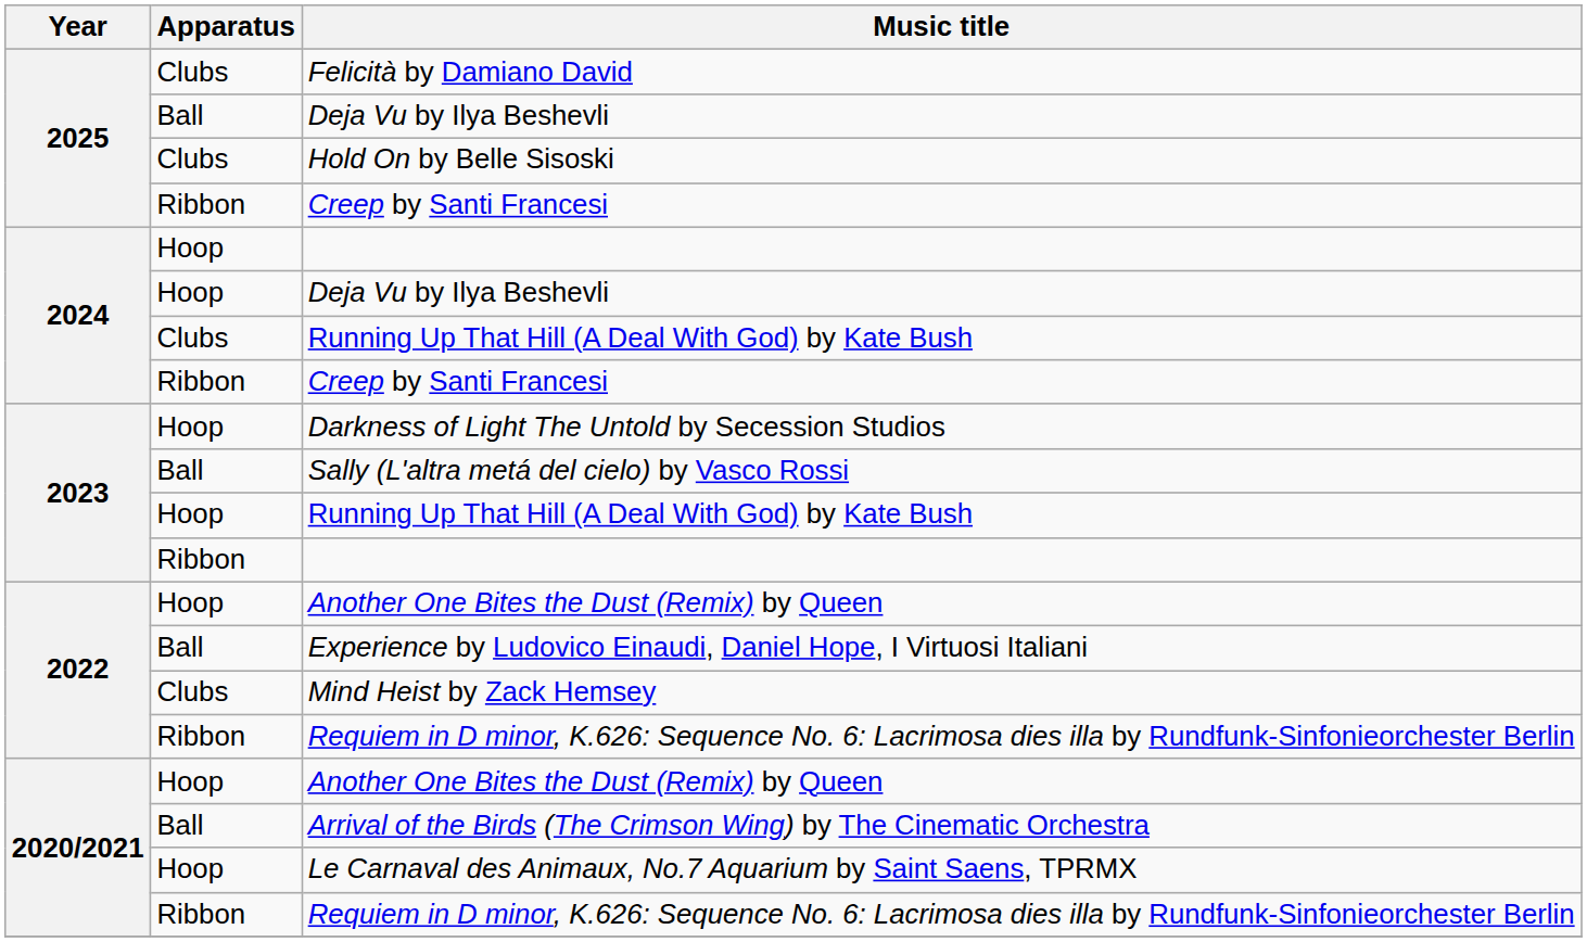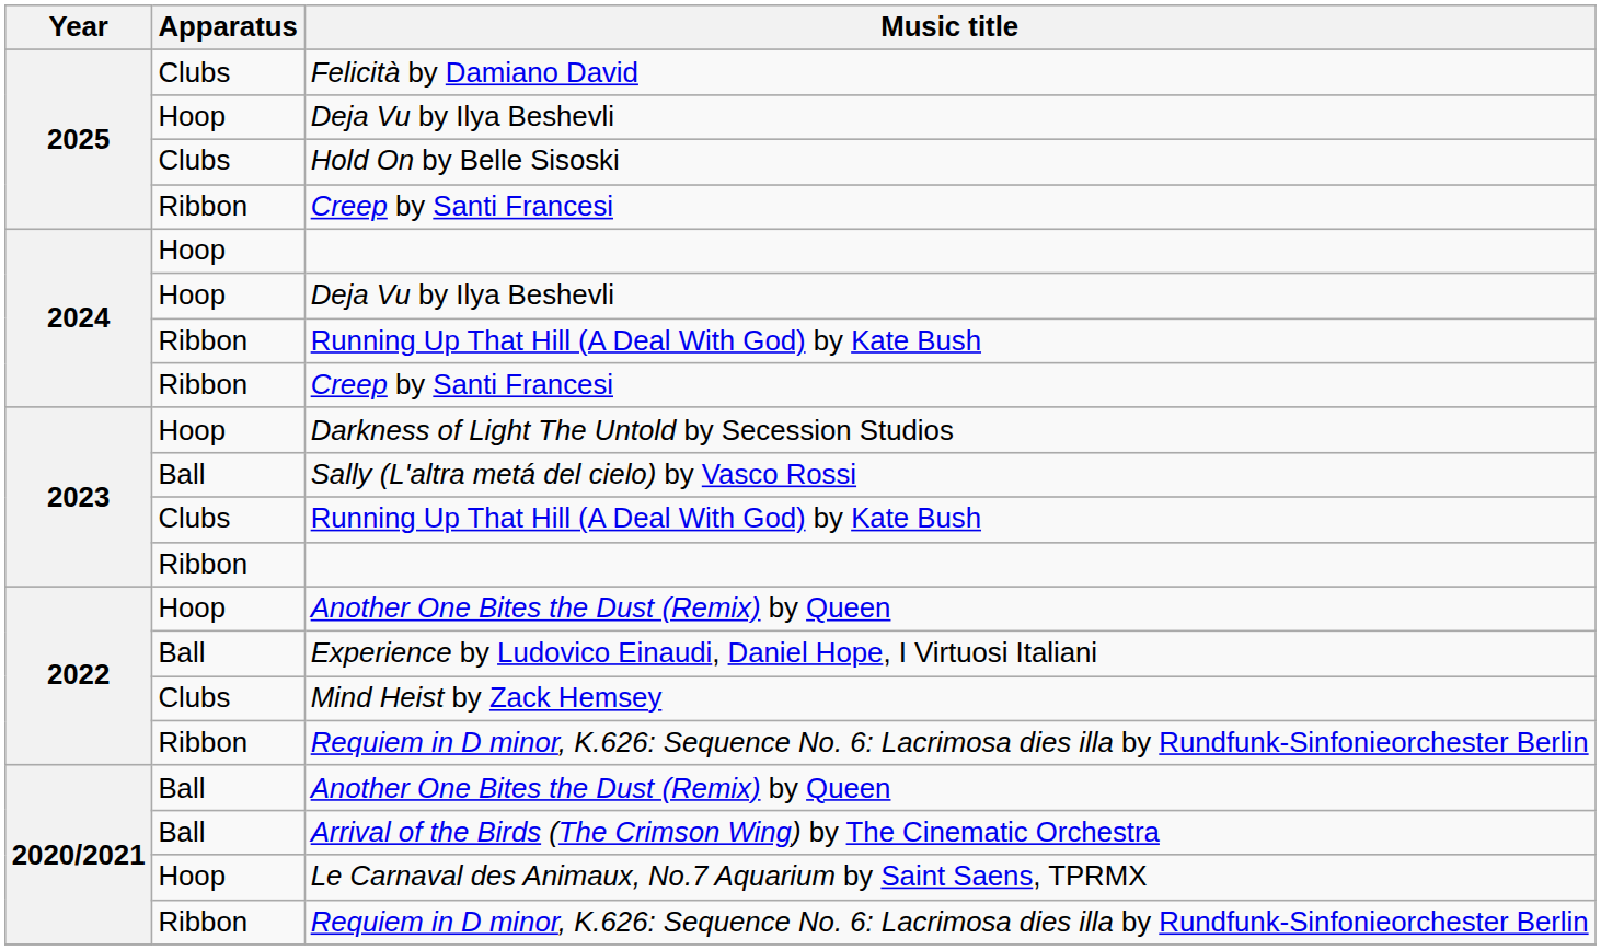 <table class="wikitable plainrowheaders">
 <tr>
 <th scope=col>Year</th>
 <th scope=col>Apparatus</th>
 <th scope=col>Music title</th>
 </tr>
 <tr>
 <th scope=row rowspan=4>2025</th>
 <td>Clubs</td>
 <td><em>Felicità</em> by <a href='#'>Damiano David</a></td>
 </tr>
 <tr>
-<td>Ball</td>
+<td>Hoop</td>
 <td><em>Deja Vu</em> by Ilya Beshevli</td>
 </tr>
 <tr>
 <td>Clubs</td>
 <td><em>Hold On</em> by Belle Sisoski</td>
 </tr>
 <tr>
 <td>Ribbon</td>
 <td><em><a href='#'>Creep</a></em> by <a href='#'>Santi Francesi</a></td>
 </tr>
 <tr>
 <th scope=row rowspan=4>2024</th>
 <td>Hoop</td>
 <td></td>
 </tr>
 <tr>
 <td>Hoop</td>
 <td><em>Deja Vu</em> by Ilya Beshevli</td>
 </tr>
 <tr>
-<td>Clubs</td>
+<td>Ribbon</td>
 <td><a href='#'>Running Up That Hill (A Deal With God)</a> by <a href='#'>Kate Bush</a></td>
 </tr>
 <tr>
 <td>Ribbon</td>
 <td><em><a href='#'>Creep</a></em> by <a href='#'>Santi Francesi</a></td>
 </tr>
 <tr>
 <th scope=row rowspan=4>2023</th>
 <td>Hoop</td>
 <td><em>Darkness of Light</em> <em>The Untold</em> by Secession Studios</td>
 </tr>
 <tr>
 <td>Ball</td>
 <td><em>Sally (L'altra metá del cielo)</em> by <a href='#'>Vasco Rossi</a></td>
 </tr>
 <tr>
-<td>Hoop</td>
+<td>Clubs</td>
 <td><a href='#'>Running Up That Hill (A Deal With God)</a> by <a href='#'>Kate Bush</a></td>
 </tr>
 <tr>
 <td>Ribbon</td>
 <td></td>
 </tr>
 <tr>
 <th scope=row rowspan=4>2022</th>
 <td>Hoop</td>
 <td><em><a href='#'>Another One Bites the Dust (Remix)</a></em> by <a href='#'>Queen</a></td>
 </tr>
 <tr>
 <td>Ball</td>
 <td><em>Experience</em> by <a href='#'>Ludovico Einaudi</a>, <a href='#'>Daniel Hope</a>, I Virtuosi Italiani</td>
 </tr>
 <tr>
 <td>Clubs</td>
 <td><em>Mind Heist</em> by <a href='#'>Zack Hemsey</a></td>
 </tr>
 <tr>
 <td>Ribbon</td>
 <td><em><a href='#'>Requiem in D minor</a>, K.626: Sequence No. 6: Lacrimosa dies illa</em> by <a href='#'>Rundfunk-Sinfonieorchester Berlin</a></td>
 </tr>
 <tr>
 <th scope=row rowspan=4>2020/2021</th>
-<td>Hoop</td>
+<td>Ball</td>
 <td><em><a href='#'>Another One Bites the Dust (Remix)</a></em> by <a href='#'>Queen</a></td>
 </tr>
 <tr>
 <td>Ball</td>
 <td><em><a href='#'>Arrival of the Birds</a> (<a href='#'>The Crimson Wing</a>)</em> by <a href='#'>The Cinematic Orchestra</a></td>
 </tr>
 <tr>
 <td>Hoop</td>
 <td><em>Le Carnaval des Animaux, No.7  Aquarium</em> by <a href='#'>Saint Saens</a>, TPRMX</td>
 </tr>
 <tr>
 <td>Ribbon</td>
 <td><em><a href='#'>Requiem in D minor</a>, K.626: Sequence No. 6: Lacrimosa dies illa</em> by <a href='#'>Rundfunk-Sinfonieorchester Berlin</a></td>
 </tr>
 <tr>
 </tr>
 </table>
